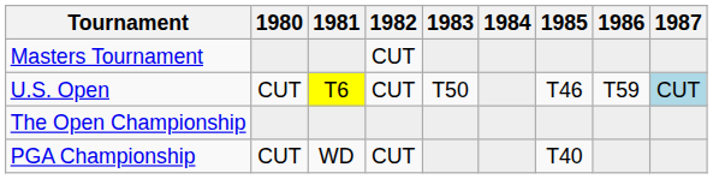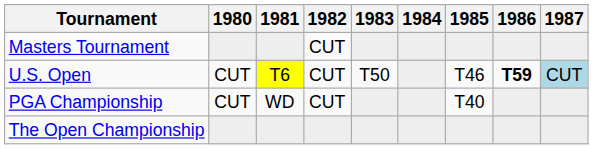 <table class="wikitable" style="font-size:95%;text-align:center;">
 <tr>
 <th>Tournament</th>
 <th>1980</th>
 <th>1981</th>
 <th>1982</th>
 <th>1983</th>
 <th>1984</th>
 <th>1985</th>
 <th>1986</th>
 <th>1987</th>
 </tr>
 <tr>
 <td align=left><a href='#'>Masters Tournament</a></td>
 <td style="background:#eeeeee;"></td>
 <td style="background:#eeeeee;"></td>
 <td>CUT</td>
 <td style="background:#eeeeee;"></td>
 <td style="background:#eeeeee;"></td>
 <td style="background:#eeeeee;"></td>
 <td style="background:#eeeeee;"></td>
 <td style="background:#eeeeee;"></td>
 </tr>
 <tr>
 <td align=left><a href='#'>U.S. Open</a></td>
 <td>CUT</td>
 <td style="background:yellow;">T6</td>
 <td>CUT</td>
 <td>T50</td>
 <td style="background:#eeeeee;"></td>
 <td>T46</td>
-<td>T59</td>
+<td><strong>T59</strong></td>
 <td style="background: lightblue;">CUT</td>
+</tr>
+<tr>
+<td align=left><a href='#'>PGA Championship</a></td>
+<td>CUT</td>
+<td>WD</td>
+<td>CUT</td>
+<td style="background:#eeeeee;"></td>
+<td style="background:#eeeeee;"></td>
+<td>T40</td>
+<td style="background:#eeeeee;"></td>
+<td style="background:#eeeeee;"></td>
 </tr>
 <tr>
 <td align=left><a href='#'>The Open Championship</a></td>
 <td style="background:#eeeeee;"></td>
 <td style="background:#eeeeee;"></td>
 <td style="background:#eeeeee;"></td>
 <td style="background:#eeeeee;"></td>
 <td style="background:#eeeeee;"></td>
 <td style="background:#eeeeee;"></td>
 <td style="background:#eeeeee;"></td>
 <td style="background:#eeeeee;"></td>
 </tr>
-<tr>
-<td align=left><a href='#'>PGA Championship</a></td>
-<td>CUT</td>
-<td>WD</td>
-<td>CUT</td>
-<td style="background:#eeeeee;"></td>
-<td style="background:#eeeeee;"></td>
-<td>T40</td>
-<td style="background:#eeeeee;"></td>
-<td style="background:#eeeeee;"></td>
-</tr>
 </table>
